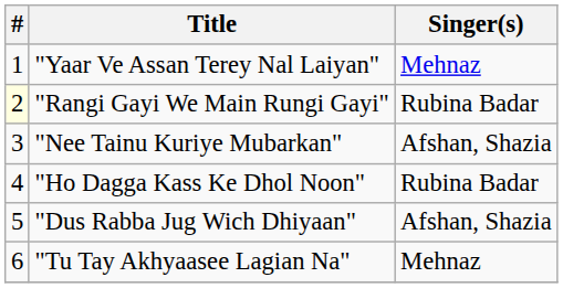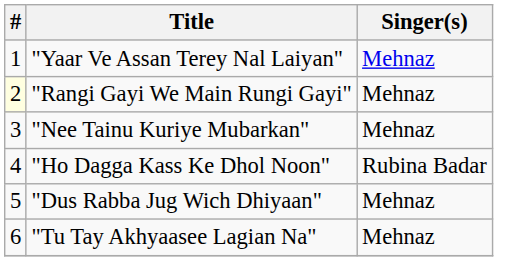 <table class="wikitable">
 <tr>
 <th>#</th>
 <th>Title</th>
 <th>Singer(s)</th>
 </tr>
 <tr>
 <td>1</td>
 <td>"Yaar Ve Assan Terey Nal Laiyan"</td>
 <td><a href='#'>Mehnaz</a></td>
 </tr>
 <tr>
 <td style="background: lightyellow;">2</td>
 <td>"Rangi Gayi We Main Rungi Gayi"</td>
-<td>Rubina Badar</td>
+<td>Mehnaz</td>
 </tr>
 <tr>
 <td>3</td>
 <td>"Nee Tainu Kuriye Mubarkan"</td>
-<td>Afshan, Shazia</td>
+<td>Mehnaz</td>
 </tr>
 <tr>
 <td>4</td>
 <td>"Ho Dagga Kass Ke Dhol Noon"</td>
 <td>Rubina Badar</td>
 </tr>
 <tr>
 <td>5</td>
 <td>"Dus Rabba Jug Wich Dhiyaan"</td>
-<td>Afshan, Shazia</td>
+<td>Mehnaz</td>
 </tr>
 <tr>
 <td>6</td>
 <td>"Tu Tay Akhyaasee Lagian Na"</td>
 <td>Mehnaz</td>
 </tr>
 <tr>
 </tr>
 </table>
